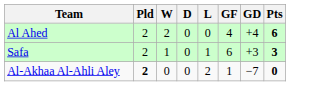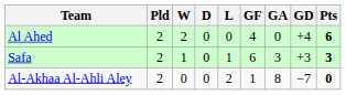 <table class="wikitable" style="text-align: center;">
 <tr>
 <th width=165>Team</th>
 <th width=20>Pld</th>
 <th width=20>W</th>
 <th width=20>D</th>
 <th width=20>L</th>
 <th width=20>GF</th>
+<th width=20>GA</th>
 <th width=20>GD</th>
 <th width=20>Pts</th>
 </tr>
 <tr bgcolor = ccffcc>
 <td style="text-align:left;"> <a href='#'>Al Ahed</a></td>
 <td>2</td>
 <td>2</td>
 <td>0</td>
 <td>0</td>
 <td>4</td>
+<td>0</td>
 <td>+4</td>
 <td><strong>6</strong></td>
 </tr>
 <tr bgcolor = ccffcc>
 <td style="text-align:left;"> <a href='#'>Safa</a></td>
 <td>2</td>
 <td>1</td>
 <td>0</td>
 <td>1</td>
 <td>6</td>
+<td>3</td>
 <td>+3</td>
 <td><strong>3</strong></td>
 </tr>
 <tr>
 <td style="text-align:left;"> <a href='#'>Al-Akhaa Al-Ahli Aley</a></td>
-<td><strong>2</strong></td>
+<td>2</td>
 <td>0</td>
 <td>0</td>
 <td>2</td>
 <td>1</td>
+<td>8</td>
 <td>−7</td>
 <td><strong>0</strong></td>
 </tr>
 </table>
